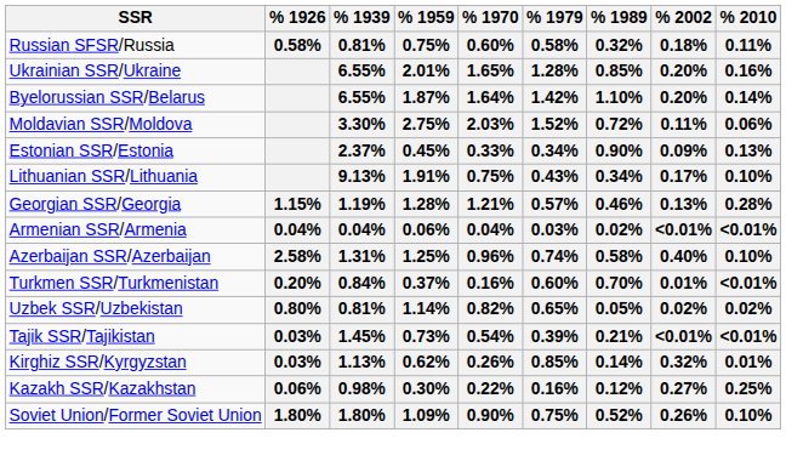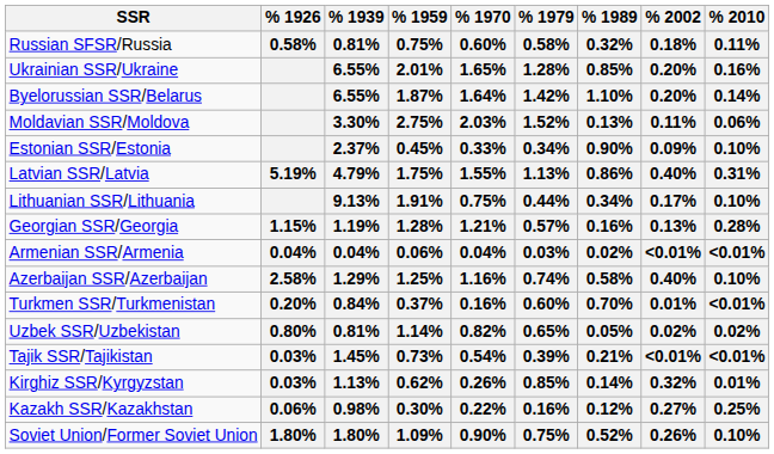 <table class="wikitable">
 <tr>
 <th>SSR</th>
 <th>% 1926</th>
 <th>% 1939</th>
 <th>% 1959</th>
 <th>% 1970</th>
 <th>% 1979</th>
 <th>% 1989</th>
 <th>% 2002</th>
 <th>% 2010</th>
 </tr>
 <tr>
 <td><a href='#'>Russian SFSR</a>/Russia</td>
 <th>0.58%</th>
 <th>0.81%</th>
 <th>0.75%</th>
 <th>0.60%</th>
 <th>0.58%</th>
 <th>0.32%</th>
 <th>0.18%</th>
 <th>0.11%</th>
 </tr>
 <tr>
 <td><a href='#'>Ukrainian SSR</a>/<a href='#'>Ukraine</a></td>
 <th></th>
 <th>6.55%</th>
 <th>2.01%</th>
 <th>1.65%</th>
 <th>1.28%</th>
 <th>0.85%</th>
 <th>0.20%</th>
 <th>0.16%</th>
 </tr>
 <tr>
 <td><a href='#'>Byelorussian SSR</a>/<a href='#'>Belarus</a></td>
 <th></th>
 <th>6.55%</th>
 <th>1.87%</th>
 <th>1.64%</th>
 <th>1.42%</th>
 <th>1.10%</th>
 <th>0.20%</th>
 <th>0.14%</th>
 </tr>
 <tr>
 <td><a href='#'>Moldavian SSR</a>/<a href='#'>Moldova</a></td>
 <th></th>
 <th>3.30%</th>
 <th>2.75%</th>
 <th>2.03%</th>
 <th>1.52%</th>
-<th>0.72%</th>
+<th>0.13%</th>
 <th>0.11%</th>
 <th>0.06%</th>
 </tr>
 <tr>
 <td><a href='#'>Estonian SSR</a>/<a href='#'>Estonia</a></td>
 <th></th>
 <th>2.37%</th>
 <th>0.45%</th>
 <th>0.33%</th>
 <th>0.34%</th>
 <th>0.90%</th>
 <th>0.09%</th>
-<th>0.13%</th>
+<th>0.10%</th>
+</tr>
+<tr>
+<td><a href='#'>Latvian SSR</a>/<a href='#'>Latvia</a></td>
+<th>5.19%</th>
+<th>4.79%</th>
+<th>1.75%</th>
+<th>1.55%</th>
+<th>1.13%</th>
+<th>0.86%</th>
+<th>0.40%</th>
+<th>0.31%</th>
 </tr>
 <tr>
 <td><a href='#'>Lithuanian SSR</a>/<a href='#'>Lithuania</a></td>
 <th></th>
 <th>9.13%</th>
 <th>1.91%</th>
 <th>0.75%</th>
-<th>0.43%</th>
+<th>0.44%</th>
 <th>0.34%</th>
 <th>0.17%</th>
 <th>0.10%</th>
 </tr>
 <tr>
 <td><a href='#'>Georgian SSR</a>/<a href='#'>Georgia</a></td>
 <th>1.15%</th>
 <th>1.19%</th>
 <th>1.28%</th>
 <th>1.21%</th>
 <th>0.57%</th>
-<th>0.46%</th>
+<th>0.16%</th>
 <th>0.13%</th>
 <th>0.28%</th>
 </tr>
 <tr>
 <td><a href='#'>Armenian SSR</a>/<a href='#'>Armenia</a></td>
 <th>0.04%</th>
 <th>0.04%</th>
 <th>0.06%</th>
 <th>0.04%</th>
 <th>0.03%</th>
 <th>0.02%</th>
 <th><0.01%</th>
 <th><0.01%</th>
 </tr>
 <tr>
 <td><a href='#'>Azerbaijan SSR</a>/<a href='#'>Azerbaijan</a></td>
 <th>2.58%</th>
-<th>1.31%</th>
+<th>1.29%</th>
 <th>1.25%</th>
-<th>0.96%</th>
+<th>1.16%</th>
 <th>0.74%</th>
 <th>0.58%</th>
 <th>0.40%</th>
 <th>0.10%</th>
 </tr>
 <tr>
 <td><a href='#'>Turkmen SSR</a>/<a href='#'>Turkmenistan</a></td>
 <th>0.20%</th>
 <th>0.84%</th>
 <th>0.37%</th>
 <th>0.16%</th>
 <th>0.60%</th>
 <th>0.70%</th>
 <th>0.01%</th>
 <th><0.01%</th>
 </tr>
 <tr>
 <td><a href='#'>Uzbek SSR</a>/<a href='#'>Uzbekistan</a></td>
 <th>0.80%</th>
 <th>0.81%</th>
 <th>1.14%</th>
 <th>0.82%</th>
 <th>0.65%</th>
 <th>0.05%</th>
 <th>0.02%</th>
 <th>0.02%</th>
 </tr>
 <tr>
 <td><a href='#'>Tajik SSR</a>/<a href='#'>Tajikistan</a></td>
 <th>0.03%</th>
 <th>1.45%</th>
 <th>0.73%</th>
 <th>0.54%</th>
 <th>0.39%</th>
 <th>0.21%</th>
 <th><0.01%</th>
 <th><0.01%</th>
 </tr>
 <tr>
 <td><a href='#'>Kirghiz SSR</a>/<a href='#'>Kyrgyzstan</a></td>
 <th>0.03%</th>
 <th>1.13%</th>
 <th>0.62%</th>
 <th>0.26%</th>
 <th>0.85%</th>
 <th>0.14%</th>
 <th>0.32%</th>
 <th>0.01%</th>
 </tr>
 <tr>
 <td><a href='#'>Kazakh SSR</a>/<a href='#'>Kazakhstan</a></td>
 <th>0.06%</th>
 <th>0.98%</th>
 <th>0.30%</th>
 <th>0.22%</th>
 <th>0.16%</th>
 <th>0.12%</th>
 <th>0.27%</th>
 <th>0.25%</th>
 </tr>
 <tr>
 <td><a href='#'>Soviet Union</a>/<a href='#'>Former Soviet Union</a></td>
 <th>1.80%</th>
 <th>1.80%</th>
 <th>1.09%</th>
 <th>0.90%</th>
 <th>0.75%</th>
 <th>0.52%</th>
 <th>0.26%</th>
 <th>0.10%</th>
 </tr>
 </table>
